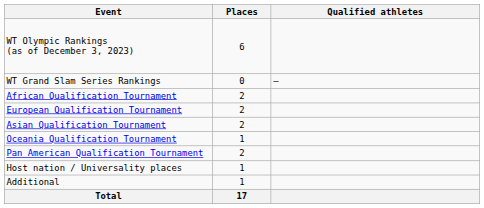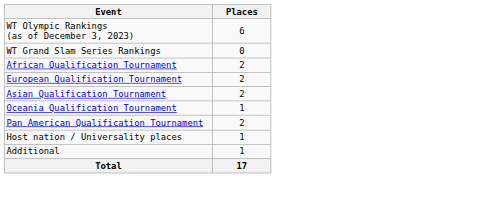 <table class="wikitable">
 <tr>
 <th width=300>Event</th>
 <th width=80>Places</th>
-<th width=300>Qualified athletes</th>
 </tr>
 <tr>
 <td>WT Olympic Rankings<br>(as of December 3, 2023)</td>
 <td align=center>6</td>
-<td><br><br><br><br><br></td>
 </tr>
 <tr>
 <td>WT Grand Slam Series Rankings</td>
 <td align=center>0</td>
-<td>—</td>
 </tr>
 <tr>
 <td><a href='#'>African Qualification Tournament</a></td>
 <td align=center>2</td>
-<td><br></td>
 </tr>
 <tr>
 <td><a href='#'>European Qualification Tournament</a></td>
 <td align=center>2</td>
-<td><br></td>
 </tr>
 <tr>
 <td><a href='#'>Asian Qualification Tournament</a></td>
 <td align="center">2</td>
-<td><br></td>
 </tr>
 <tr>
 <td><a href='#'>Oceania Qualification Tournament</a></td>
 <td align=center>1</td>
-<td></td>
 </tr>
 <tr>
 <td><a href='#'>Pan American Qualification Tournament</a></td>
 <td align=center>2</td>
-<td><br></td>
 </tr>
 <tr>
 <td>Host nation / Universality places</td>
 <td align="center">1</td>
-<td></td>
 </tr>
 <tr>
 <td>Additional</td>
 <td align="center">1</td>
-<td></td>
 </tr>
 <tr>
 <th>Total</th>
 <th>17</th>
-<th></th>
 </tr>
 </table>
